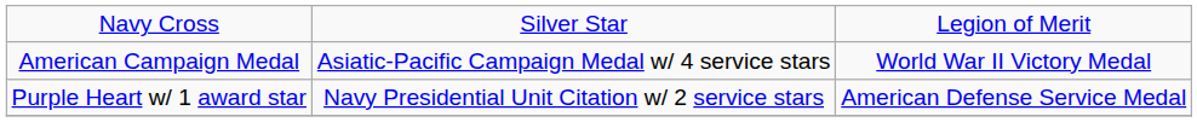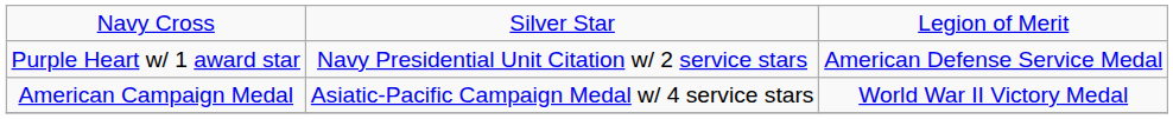 <table class="wikitable" style="margin:1em auto; text-align:center;">
 <tr>
 <td><a href='#'>Navy Cross</a></td>
 <td><a href='#'>Silver Star</a></td>
 <td><a href='#'>Legion of Merit</a></td>
 </tr>
 <tr>
+<td><a href='#'>Purple Heart</a> w/ 1 <a href='#'>award star</a></td>
+<td><a href='#'>Navy Presidential Unit Citation</a> w/ 2 <a href='#'>service stars</a></td>
+<td><a href='#'>American Defense Service Medal</a></td>
+</tr>
+<tr>
 <td><a href='#'>American Campaign Medal</a></td>
 <td><a href='#'>Asiatic-Pacific Campaign Medal</a> w/ 4 service stars</td>
 <td><a href='#'>World War II Victory Medal</a></td>
 </tr>
 <tr>
-<td><a href='#'>Purple Heart</a> w/ 1 <a href='#'>award star</a></td>
-<td><a href='#'>Navy Presidential Unit Citation</a> w/ 2 <a href='#'>service stars</a></td>
-<td><a href='#'>American Defense Service Medal</a></td>
-</tr>
-<tr>
 </tr>
 </table>
